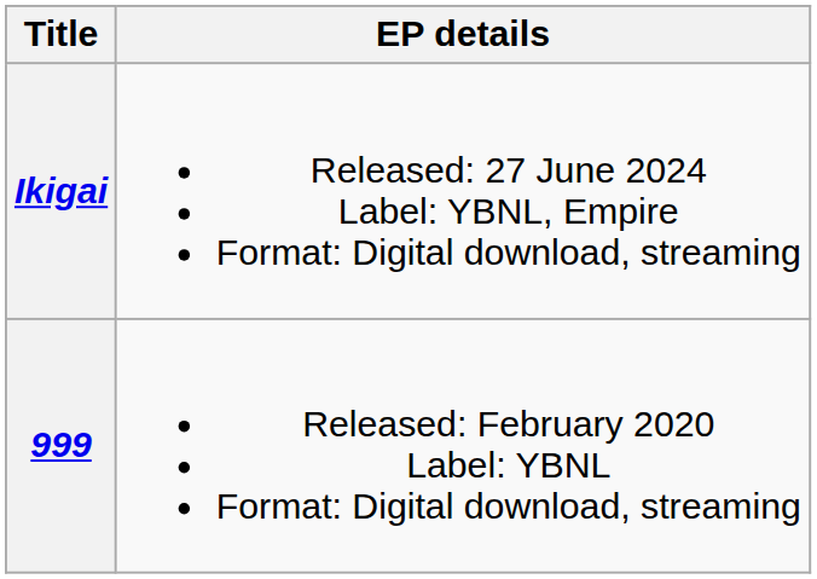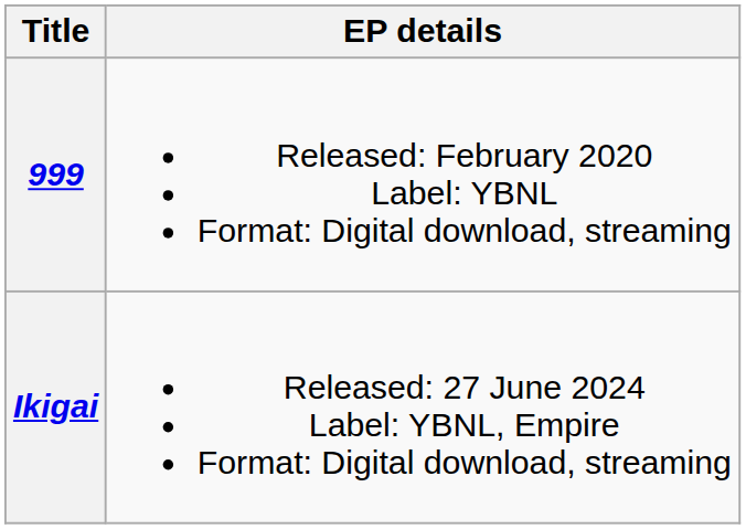 <table class="wikitable plainrowheaders" style="text-align:center;">
 <tr>
 <th scope="col">Title</th>
 <th scope="col">EP details</th>
 </tr>
 <tr>
+<th scope="row"><em><a href='#'>999</a></em></th>
+<td><br><ul><li>Released: February 2020</li><li>Label: YBNL</li><li>Format: Digital download, streaming</li></ul></td>
+</tr>
+<tr>
 <th scope="row"><em><a href='#'>Ikigai</a></em></th>
 <td><br><ul><li>Released: 27 June 2024</li><li>Label: YBNL, Empire</li><li>Format: Digital download, streaming</li></ul></td>
 </tr>
-<tr>
-<th scope="row"><em><a href='#'>999</a></em></th>
-<td><br><ul><li>Released: February 2020</li><li>Label: YBNL</li><li>Format: Digital download, streaming</li></ul></td>
-</tr>
 </table>
